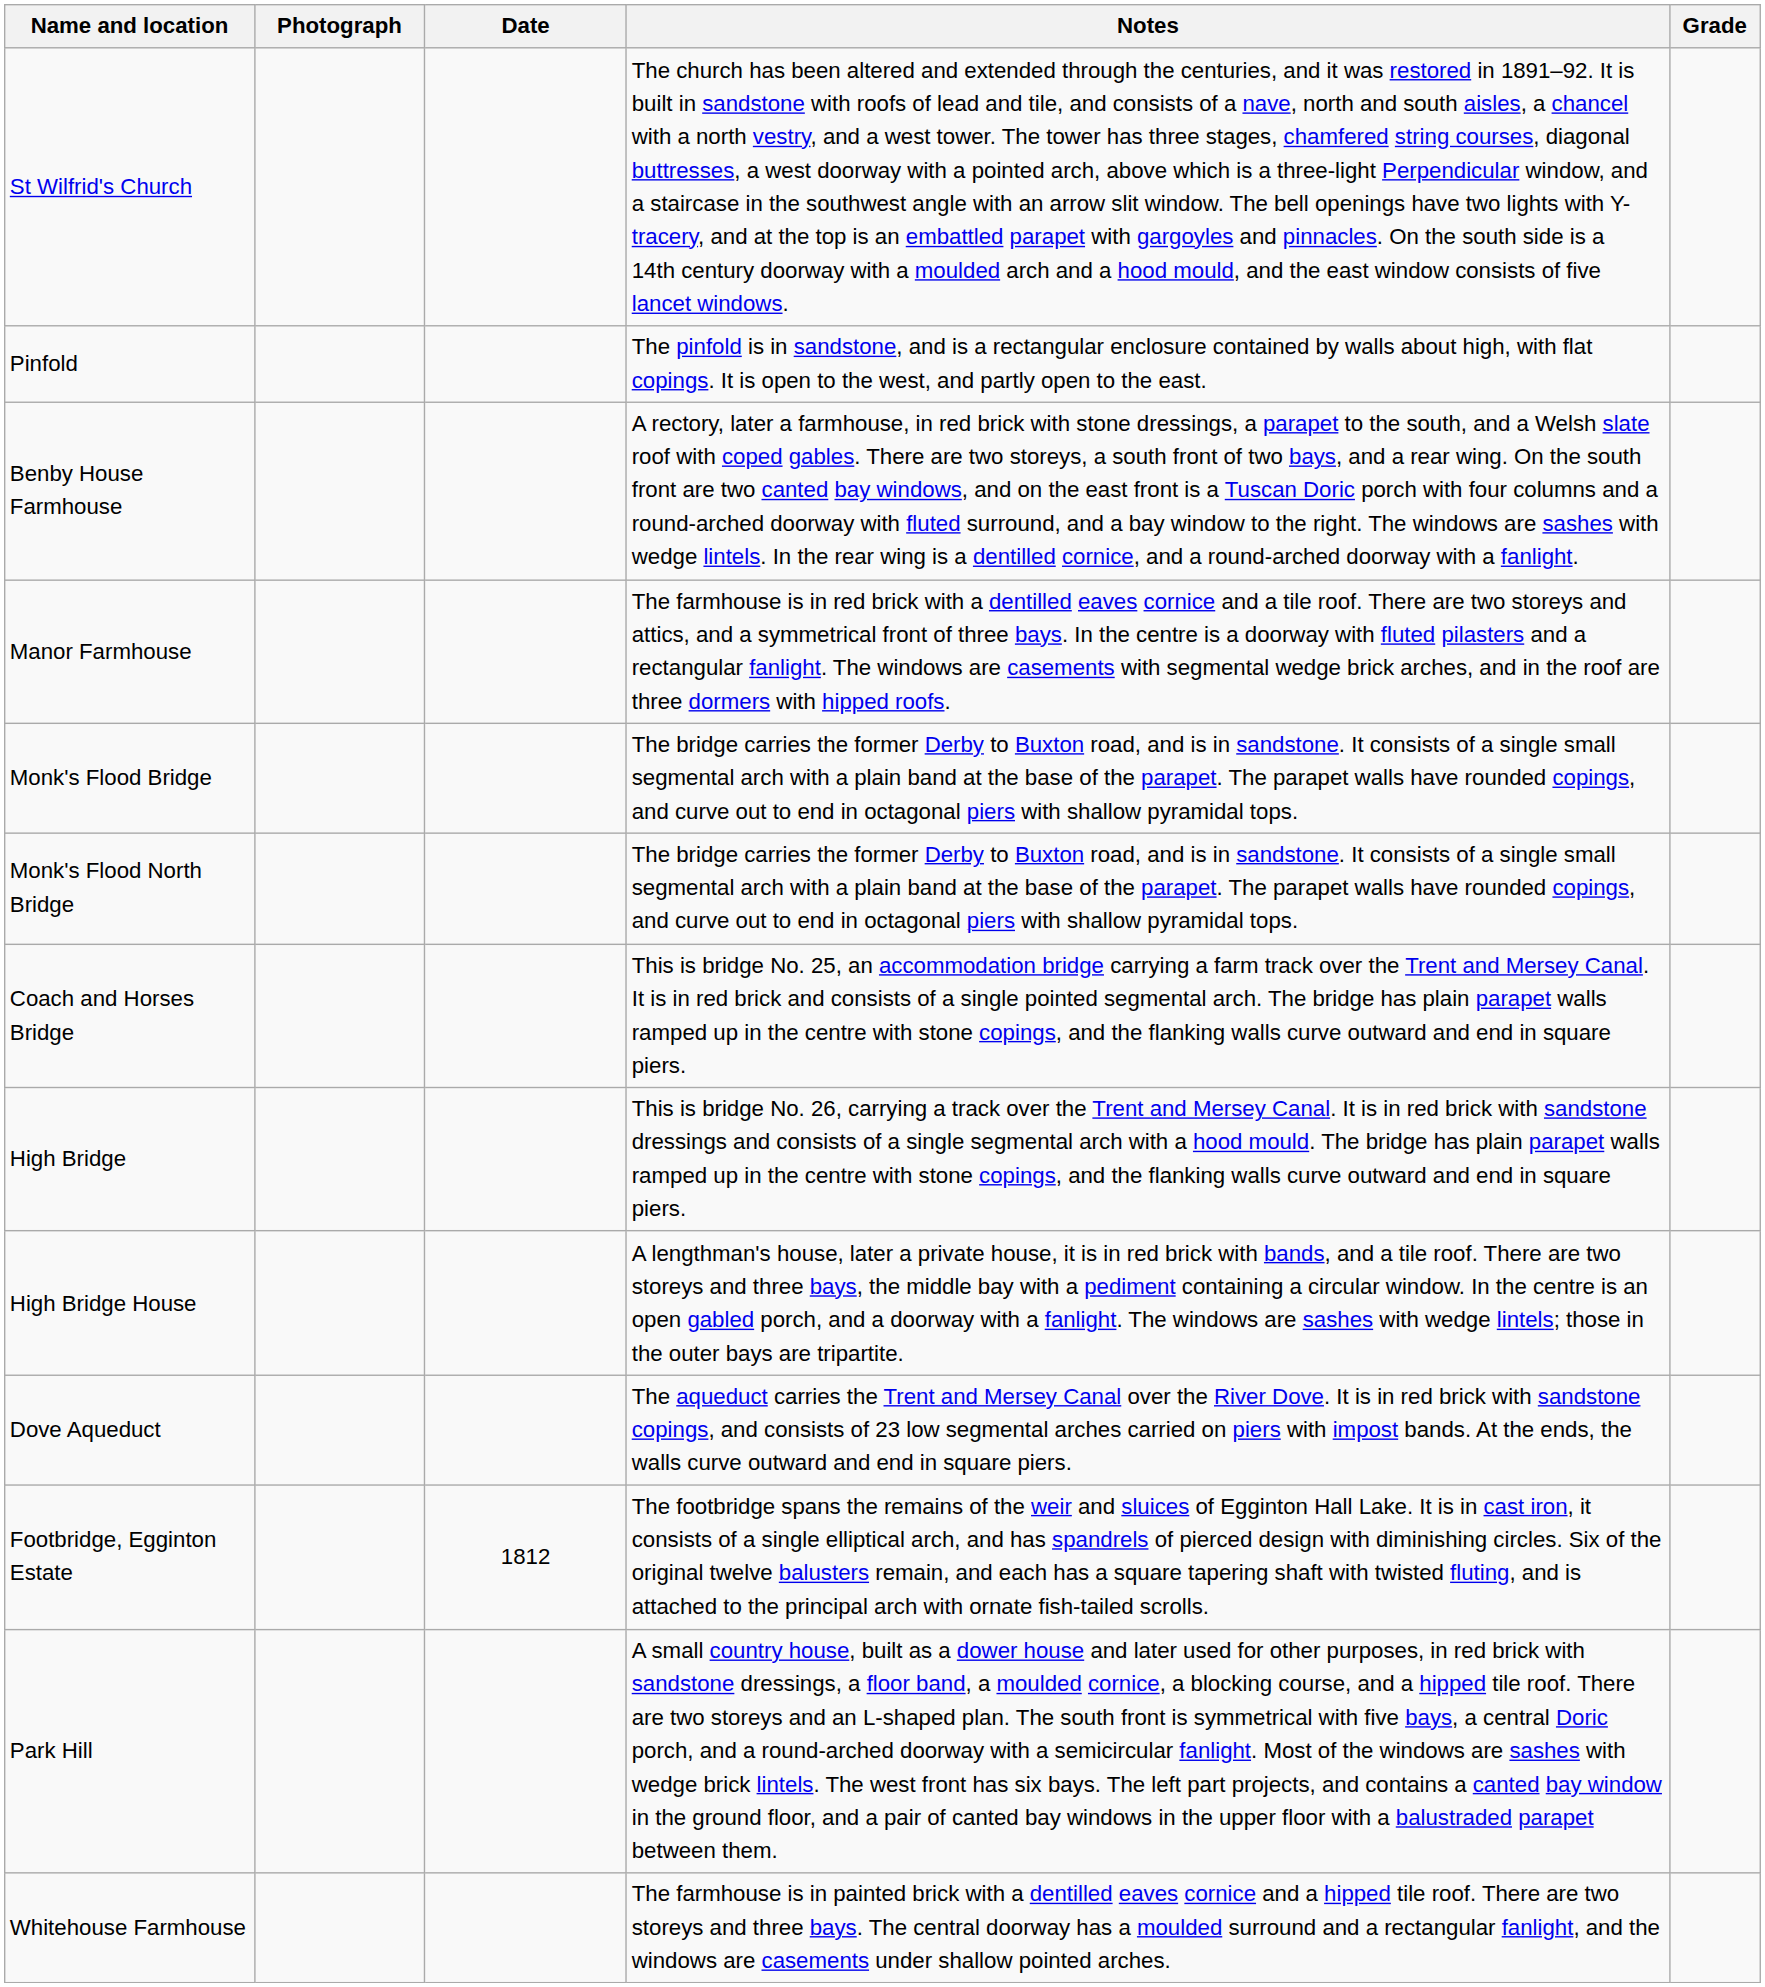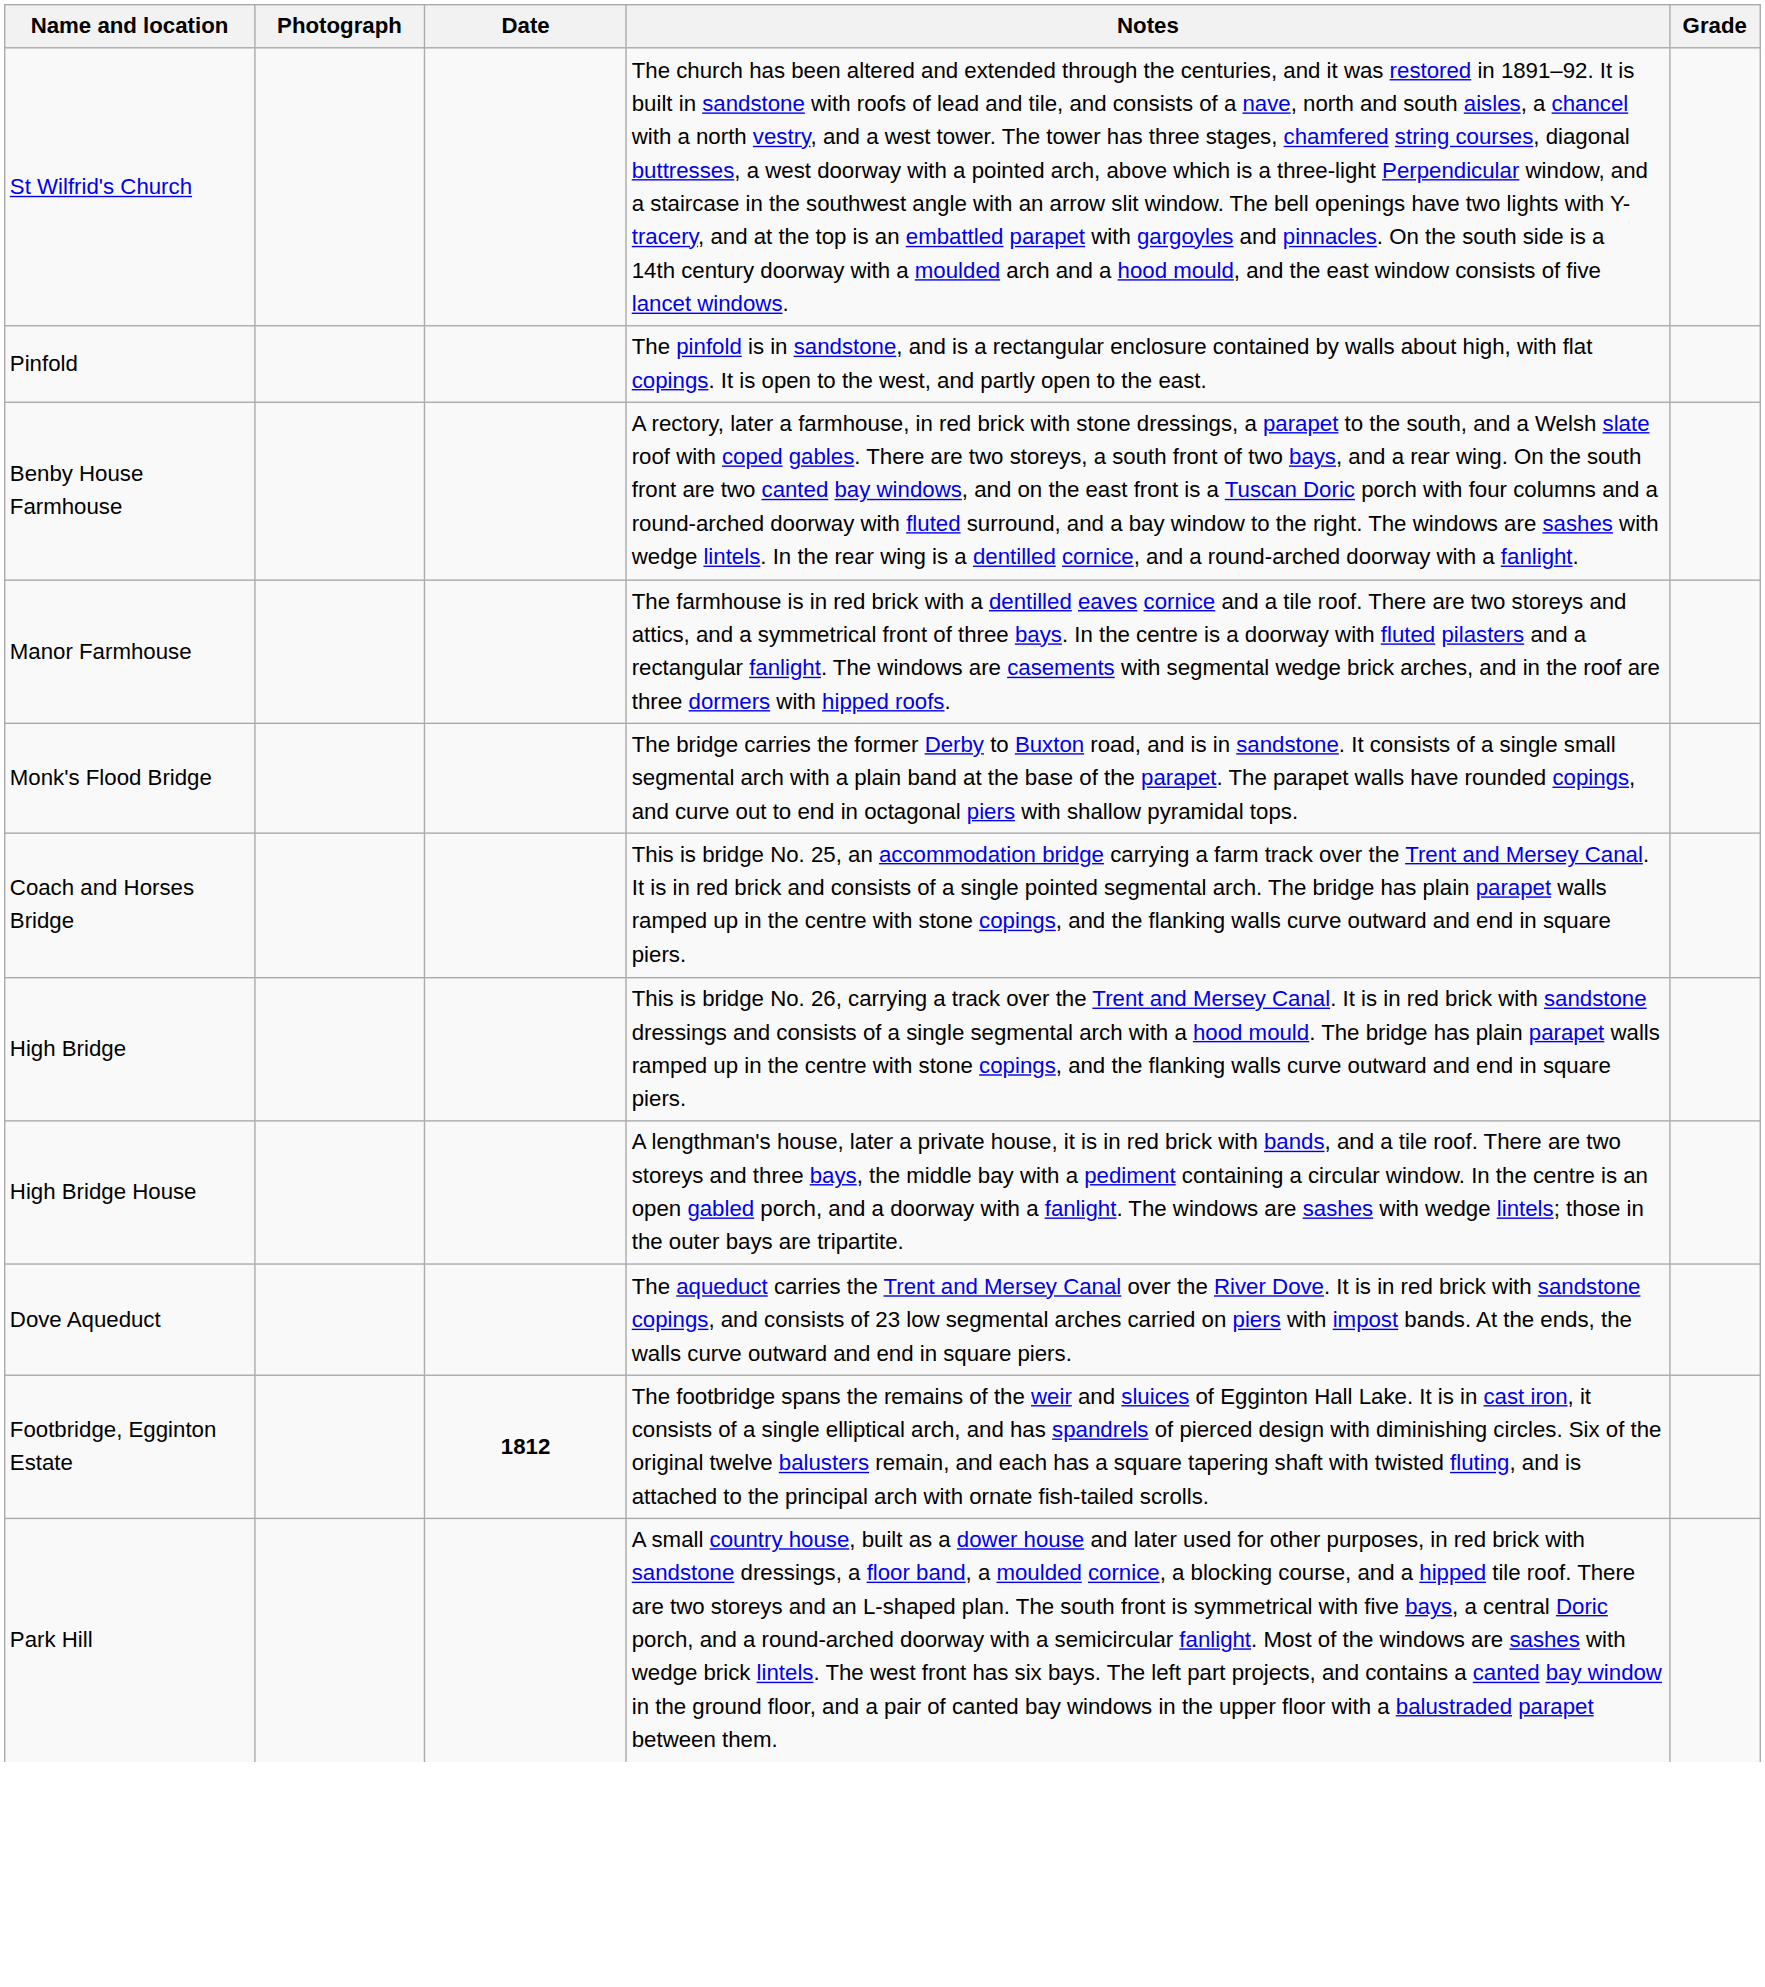 <table class="wikitable sortable plainrowheaders" style="width:100%; border:0; text-align:left; line-height:150%;">
 <tr>
 <th scope="col"  style="width:150px">Name and location</th>
 <th scope="col"  style="width:100px" class="unsortable">Photograph</th>
 <th scope="col"  style="width:120px">Date</th>
 <th scope="col"  style="width:650px" class="unsortable">Notes</th>
 <th scope="col"  style="width:50px">Grade</th>
 </tr>
 <tr>
 <td><a href='#'>St Wilfrid's Church</a><br><small></small></td>
 <td></td>
 <td align="center"></td>
 <td>The church has been altered and extended through the centuries, and it was <a href='#'>restored</a> in 1891–92.  It is built in <a href='#'>sandstone</a> with roofs of lead and tile, and consists of a <a href='#'>nave</a>, north and south <a href='#'>aisles</a>, a <a href='#'>chancel</a> with a north <a href='#'>vestry</a>, and a west tower.  The tower has three stages, <a href='#'>chamfered</a> <a href='#'>string courses</a>, diagonal <a href='#'>buttresses</a>, a west doorway with a pointed arch, above which is a three-light <a href='#'>Perpendicular</a> window, and a staircase in the southwest angle with an arrow slit window.  The bell openings have two lights with Y-<a href='#'>tracery</a>, and at the top is an <a href='#'>embattled</a> <a href='#'>parapet</a> with <a href='#'>gargoyles</a> and <a href='#'>pinnacles</a>.  On the south side is a 14th century doorway with a <a href='#'>moulded</a> arch and a <a href='#'>hood mould</a>, and the east window consists of five <a href='#'>lancet windows</a>.</td>
 <td align="center" ></td>
 </tr>
 <tr>
 <td>Pinfold<br><small></small></td>
 <td></td>
 <td align="center"></td>
 <td>The <a href='#'>pinfold</a> is in <a href='#'>sandstone</a>, and is a rectangular enclosure contained by walls about  high, with flat <a href='#'>copings</a>.  It is open to the west, and partly open to the east.</td>
 <td align="center" ></td>
 </tr>
 <tr>
 <td>Benby House Farmhouse<br><small></small></td>
 <td></td>
 <td align="center"></td>
 <td>A rectory, later a farmhouse, in red brick with stone dressings, a <a href='#'>parapet</a> to the south, and a Welsh <a href='#'>slate</a> roof with <a href='#'>coped</a> <a href='#'>gables</a>.  There are two storeys, a south front of two <a href='#'>bays</a>, and a rear wing.  On the south front are two <a href='#'>canted</a> <a href='#'>bay windows</a>, and on the east front is a <a href='#'>Tuscan Doric</a> porch with four columns and a round-arched doorway with <a href='#'>fluted</a> surround, and a bay window to the right.  The windows are <a href='#'>sashes</a> with wedge <a href='#'>lintels</a>.  In the rear wing is a <a href='#'>dentilled</a> <a href='#'>cornice</a>, and a round-arched doorway with a <a href='#'>fanlight</a>.</td>
 <td align="center" ></td>
 </tr>
 <tr>
 <td>Manor Farmhouse<br><small></small></td>
 <td></td>
 <td align="center"></td>
 <td>The farmhouse is in red brick with a <a href='#'>dentilled</a> <a href='#'>eaves</a> <a href='#'>cornice</a> and a tile roof.  There are two storeys and attics, and a symmetrical front of three <a href='#'>bays</a>.  In the centre is a doorway with <a href='#'>fluted</a> <a href='#'>pilasters</a> and a rectangular <a href='#'>fanlight</a>.  The windows are <a href='#'>casements</a> with segmental wedge brick arches, and in the roof are three <a href='#'>dormers</a> with <a href='#'>hipped roofs</a>.</td>
 <td align="center" ></td>
 </tr>
 <tr>
 <td>Monk's Flood Bridge<br><small></small></td>
 <td></td>
 <td align="center"></td>
 <td>The bridge carries the former <a href='#'>Derby</a> to <a href='#'>Buxton</a> road, and is in <a href='#'>sandstone</a>.  It consists of a single small segmental arch with a plain band at the base of the <a href='#'>parapet</a>.  The parapet walls have rounded <a href='#'>copings</a>, and curve out to end in octagonal <a href='#'>piers</a> with shallow pyramidal tops.</td>
 <td align="center" ></td>
 </tr>
 <tr>
-<td>Monk's Flood North Bridge<br><small></small></td>
-<td></td>
-<td align="center"></td>
-<td>The bridge carries the former <a href='#'>Derby</a> to <a href='#'>Buxton</a> road, and is in <a href='#'>sandstone</a>.  It consists of a single small segmental arch with a plain band at the base of the <a href='#'>parapet</a>.  The parapet walls have rounded <a href='#'>copings</a>, and curve out to end in octagonal <a href='#'>piers</a> with shallow pyramidal tops.</td>
-<td align="center" ></td>
-</tr>
-<tr>
 <td>Coach and Horses Bridge<br><small></small></td>
 <td></td>
 <td align="center"></td>
 <td>This is bridge No. 25, an <a href='#'>accommodation bridge</a> carrying a farm track over the <a href='#'>Trent and Mersey Canal</a>.  It is in red brick and consists of a single pointed segmental arch. The bridge has plain <a href='#'>parapet</a> walls ramped up in the centre with stone <a href='#'>copings</a>, and the flanking walls curve outward and end in square piers.</td>
 <td align="center" ></td>
 </tr>
 <tr>
 <td>High Bridge<br><small></small></td>
 <td></td>
 <td align="center"></td>
 <td>This is bridge No. 26, carrying a track over the <a href='#'>Trent and Mersey Canal</a>.  It is in red brick with <a href='#'>sandstone</a> dressings and consists of a single segmental arch with a <a href='#'>hood mould</a>.  The bridge has plain <a href='#'>parapet</a> walls ramped up in the centre with stone <a href='#'>copings</a>, and the flanking walls curve outward and end in square piers.</td>
 <td align="center" ></td>
 </tr>
 <tr>
 <td>High Bridge House<br><small></small></td>
 <td></td>
 <td align="center"></td>
 <td>A lengthman's house, later a private house, it is in red brick with <a href='#'>bands</a>, and a tile roof.  There are two storeys and three <a href='#'>bays</a>, the middle bay with a <a href='#'>pediment</a> containing a circular window.  In the centre is an open <a href='#'>gabled</a> porch, and a doorway with a <a href='#'>fanlight</a>.  The windows are <a href='#'>sashes</a> with wedge <a href='#'>lintels</a>; those in the outer bays are tripartite.</td>
 <td align="center" ></td>
 </tr>
 <tr>
 <td>Dove Aqueduct<br><small></small></td>
 <td></td>
 <td align="center"></td>
 <td>The <a href='#'>aqueduct</a> carries the <a href='#'>Trent and Mersey Canal</a> over the <a href='#'>River Dove</a>.  It is in red brick with <a href='#'>sandstone</a> <a href='#'>copings</a>, and consists of 23 low segmental arches carried on <a href='#'>piers</a> with <a href='#'>impost</a> bands.  At the ends, the walls curve outward and end in square piers.</td>
 <td align="center" ></td>
 </tr>
 <tr>
 <td>Footbridge, Egginton Estate<br><small></small></td>
 <td></td>
-<td align="center">1812</td>
+<td align="center"><strong>1812</strong></td>
 <td>The footbridge spans the remains of the <a href='#'>weir</a> and <a href='#'>sluices</a> of Egginton Hall Lake. It is in <a href='#'>cast iron</a>, it consists of a single elliptical arch, and has <a href='#'>spandrels</a> of pierced design with diminishing circles.  Six of the original twelve <a href='#'>balusters</a> remain, and each has a square tapering shaft with twisted <a href='#'>fluting</a>, and is attached to the principal arch with ornate fish-tailed scrolls.</td>
 <td align="center" ></td>
 </tr>
 <tr>
 <td>Park Hill<br><small></small></td>
 <td></td>
 <td align="center"></td>
 <td>A small <a href='#'>country house</a>, built as a <a href='#'>dower house</a> and later used for other purposes, in red brick with <a href='#'>sandstone</a> dressings, a <a href='#'>floor band</a>, a <a href='#'>moulded</a> <a href='#'>cornice</a>, a blocking course, and a <a href='#'>hipped</a> tile roof.  There are two storeys and an L-shaped plan.  The south front is symmetrical with five <a href='#'>bays</a>, a central <a href='#'>Doric</a> porch, and a round-arched doorway with a semicircular <a href='#'>fanlight</a>.  Most of the windows are <a href='#'>sashes</a> with wedge brick <a href='#'>lintels</a>.  The west front has six bays.  The left part projects, and contains a <a href='#'>canted</a> <a href='#'>bay window</a> in the ground floor, and a pair of canted bay windows in the upper floor with a <a href='#'>balustraded</a> <a href='#'>parapet</a> between them.</td>
 <td align="center" ></td>
 </tr>
 <tr>
-<td>Whitehouse Farmhouse<br><small></small></td>
-<td></td>
-<td align="center"></td>
-<td>The farmhouse is in painted brick with a <a href='#'>dentilled</a> <a href='#'>eaves</a> <a href='#'>cornice</a> and a <a href='#'>hipped</a> tile roof.  There are two storeys and three <a href='#'>bays</a>.  The central doorway has a <a href='#'>moulded</a> surround and a rectangular <a href='#'>fanlight</a>, and the windows are <a href='#'>casements</a> under shallow pointed arches.</td>
-<td align="center" ></td>
-</tr>
-<tr>
 </tr>
 </table>
